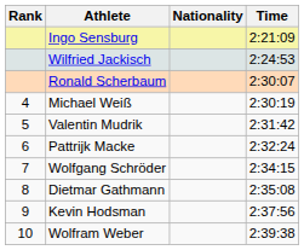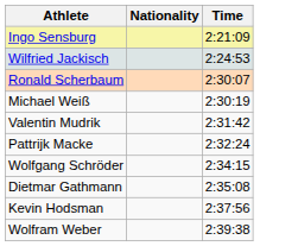 <table class="wikitable sortable">
 <tr>
-<th>Rank</th>
 <th>Athlete</th>
 <th>Nationality</th>
 <th>Time</th>
 </tr>
 <tr bgcolor="#F7F6A8">
-<td align=center></td>
 <td><a href='#'>Ingo Sensburg</a></td>
 <td></td>
 <td>2:21:09</td>
 </tr>
 <tr bgcolor="#DCE5E5">
-<td align=center></td>
 <td><a href='#'>Wilfried Jackisch</a></td>
 <td></td>
 <td>2:24:53</td>
 </tr>
 <tr bgcolor="#FFDAB9">
-<td align=center></td>
 <td><a href='#'>Ronald Scherbaum</a></td>
 <td></td>
 <td>2:30:07</td>
 </tr>
 <tr>
-<td align=center>4</td>
 <td>Michael Weiß</td>
 <td></td>
 <td>2:30:19</td>
 </tr>
 <tr>
-<td align=center>5</td>
 <td>Valentin Mudrik</td>
 <td></td>
 <td>2:31:42</td>
 </tr>
 <tr>
-<td align=center>6</td>
 <td>Pattrijk Macke</td>
 <td></td>
 <td>2:32:24</td>
 </tr>
 <tr>
-<td align=center>7</td>
 <td>Wolfgang Schröder</td>
 <td></td>
 <td>2:34:15</td>
 </tr>
 <tr>
-<td align=center>8</td>
 <td>Dietmar Gathmann</td>
 <td></td>
 <td>2:35:08</td>
 </tr>
 <tr>
-<td align=center>9</td>
 <td>Kevin Hodsman</td>
 <td></td>
 <td>2:37:56</td>
 </tr>
 <tr>
-<td align=center>10</td>
 <td>Wolfram Weber</td>
 <td></td>
 <td>2:39:38</td>
 </tr>
 </table>
